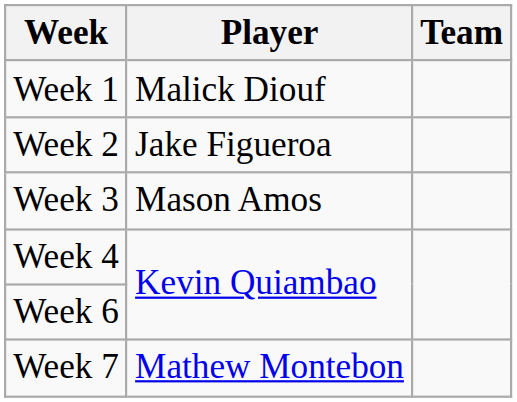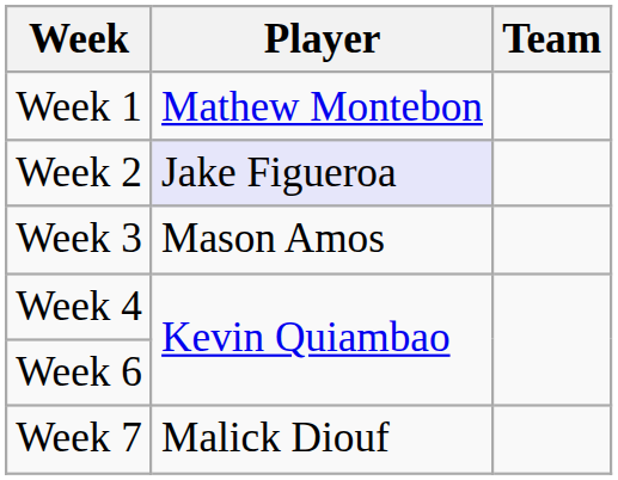 <table class="wikitable">
 <tr>
 <th>Week</th>
 <th>Player</th>
 <th>Team</th>
 </tr>
 <tr>
 <td>Week 1</td>
-<td> Malick Diouf</td>
+<td> <a href='#'>Mathew Montebon</a></td>
 <td></td>
 </tr>
 <tr>
 <td>Week 2</td>
-<td> Jake Figueroa</td>
+<td style="background: lavender;"> Jake Figueroa</td>
 <td></td>
 </tr>
 <tr>
 <td>Week 3</td>
 <td> Mason Amos</td>
 <td></td>
 </tr>
 <tr>
 <td>Week 4</td>
 <td rowspan="2"> <a href='#'>Kevin Quiambao</a></td>
 <td rowspan="2"></td>
 </tr>
 <tr>
 <td>Week 6</td>
 </tr>
 <tr>
 <td>Week 7</td>
-<td> <a href='#'>Mathew Montebon</a></td>
+<td> Malick Diouf</td>
 <td></td>
 </tr>
 </table>
